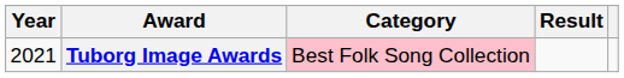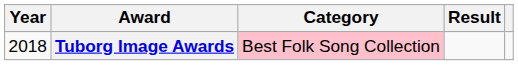 <table class="wikitable sortable plainrowheaders">
 <tr>
 <th scope="col">Year</th>
 <th scope="col">Award</th>
 <th scope="col">Category</th>
 <th scope="col">Result</th>
 <th scope="col" class="unsortable"></th>
 </tr>
 <tr>
-<td>2021</td>
+<td>2018</td>
 <th scope="row"><a href='#'>Tuborg Image Awards</a></th>
 <td style="background: pink;">Best Folk Song Collection</td>
 <td></td>
 <td style="text-align:center;"></td>
 </tr>
 </table>
